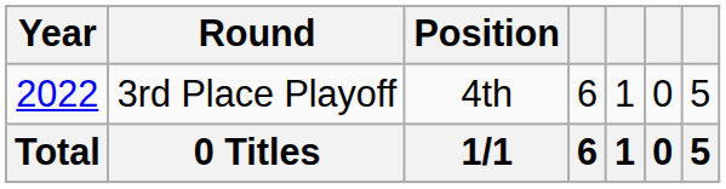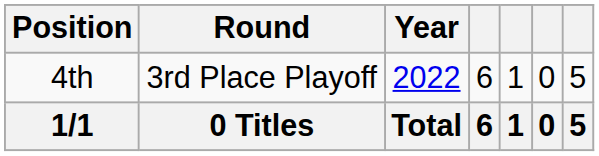 <table class="wikitable" style="text-align: center;">
 <tr>
+<th>Position</th>
+<th>Round</th>
 <th>Year</th>
-<th>Round</th>
-<th>Position</th>
 <th></th>
 <th></th>
 <th></th>
 <th></th>
 </tr>
 <tr>
+<td>4th</td>
+<td>3rd Place Playoff</td>
 <td> <a href='#'>2022</a></td>
-<td>3rd Place Playoff</td>
-<td>4th</td>
 <td>6</td>
 <td>1</td>
 <td>0</td>
 <td>5</td>
 </tr>
 <tr>
+<th>1/1</th>
+<th>0 Titles</th>
 <th>Total</th>
-<th>0 Titles</th>
-<th>1/1</th>
 <th>6</th>
 <th>1</th>
 <th>0</th>
 <th>5</th>
 </tr>
 </table>
